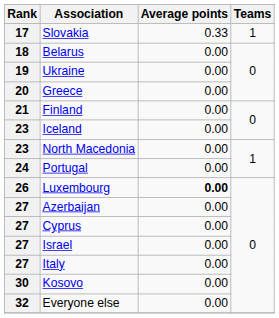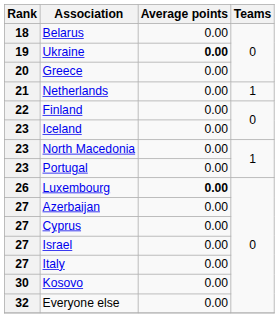 <table class="wikitable">
 <tr>
 <th>Rank</th>
 <th>Association</th>
 <th>Average points</th>
 <th>Teams</th>
-</tr>
-<tr>
-<th>17</th>
-<td> <a href='#'>Slovakia</a></td>
-<td align=right>0.33</td>
-<td rowspan="1" align="center">1</td>
 </tr>
 <tr>
 <th>18</th>
 <td> <a href='#'>Belarus</a></td>
 <td align=right>0.00</td>
 <td align=center rowspan=3>0</td>
 </tr>
 <tr>
 <th>19</th>
 <td> <a href='#'>Ukraine</a></td>
-<td align=right>0.00</td>
+<td align=right><strong>0.00</strong></td>
 </tr>
 <tr>
 <th>20</th>
 <td> <a href='#'>Greece</a></td>
 <td align=right>0.00</td>
 </tr>
 <tr>
 <th>21</th>
+<td> <a href='#'>Netherlands</a></td>
+<td align=right>0.00</td>
+<td align=center rowspan=1>1</td>
+</tr>
+<tr>
+<th>22</th>
 <td> <a href='#'>Finland</a></td>
 <td align="right">0.00</td>
 <td rowspan="2" align="center">0</td>
 </tr>
 <tr>
 <th>23</th>
 <td> <a href='#'>Iceland</a></td>
 <td align="right">0.00</td>
 </tr>
 <tr>
 <th>23</th>
 <td> <a href='#'>North Macedonia</a></td>
 <td align="right">0.00</td>
 <td rowspan="2" align="center">1</td>
 </tr>
 <tr>
-<th>24</th>
+<th>23</th>
 <td> <a href='#'>Portugal</a></td>
 <td align=right>0.00</td>
 </tr>
 <tr>
 <th>26</th>
 <td> <a href='#'>Luxembourg</a></td>
 <td align=right><strong>0.00</strong></td>
 <td align=center rowspan=7>0</td>
 </tr>
 <tr>
 <th>27</th>
 <td> <a href='#'>Azerbaijan</a></td>
 <td align=right>0.00</td>
 </tr>
 <tr>
 <th>27</th>
 <td> <a href='#'>Cyprus</a></td>
 <td align="right">0.00</td>
 </tr>
 <tr>
 <th>27</th>
 <td> <a href='#'>Israel</a></td>
 <td align="right">0.00</td>
 </tr>
 <tr>
 <th>27</th>
 <td> <a href='#'>Italy</a></td>
 <td align="right">0.00</td>
 </tr>
 <tr>
 <th>30</th>
 <td> <a href='#'>Kosovo</a></td>
 <td align="right">0.00</td>
 </tr>
 <tr>
 <th>32</th>
 <td> Everyone else</td>
 <td align="right">0.00</td>
 </tr>
 <tr>
 </tr>
 </table>
